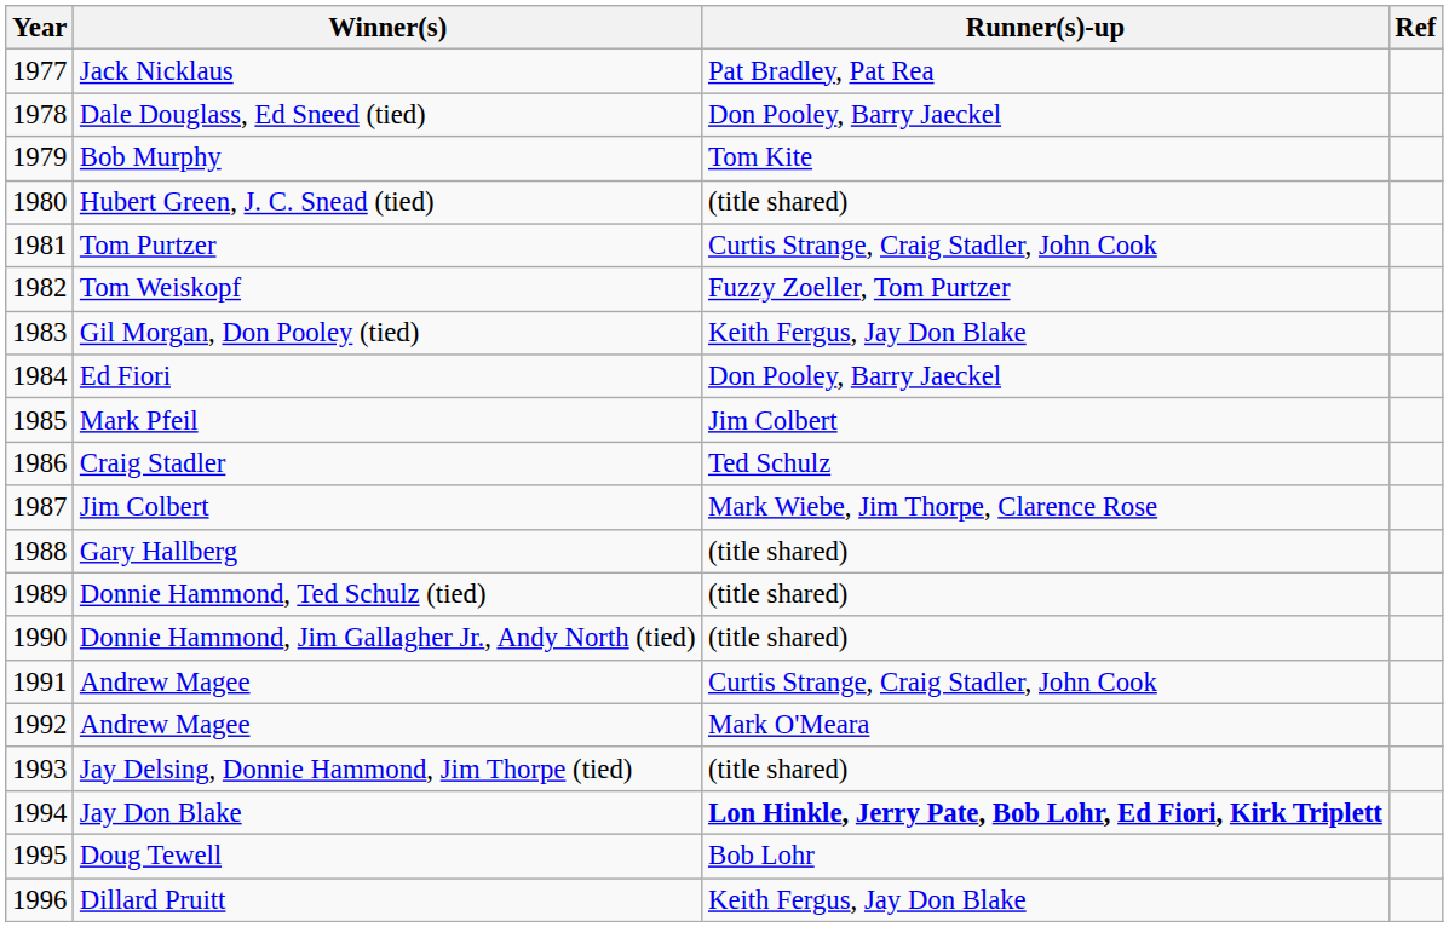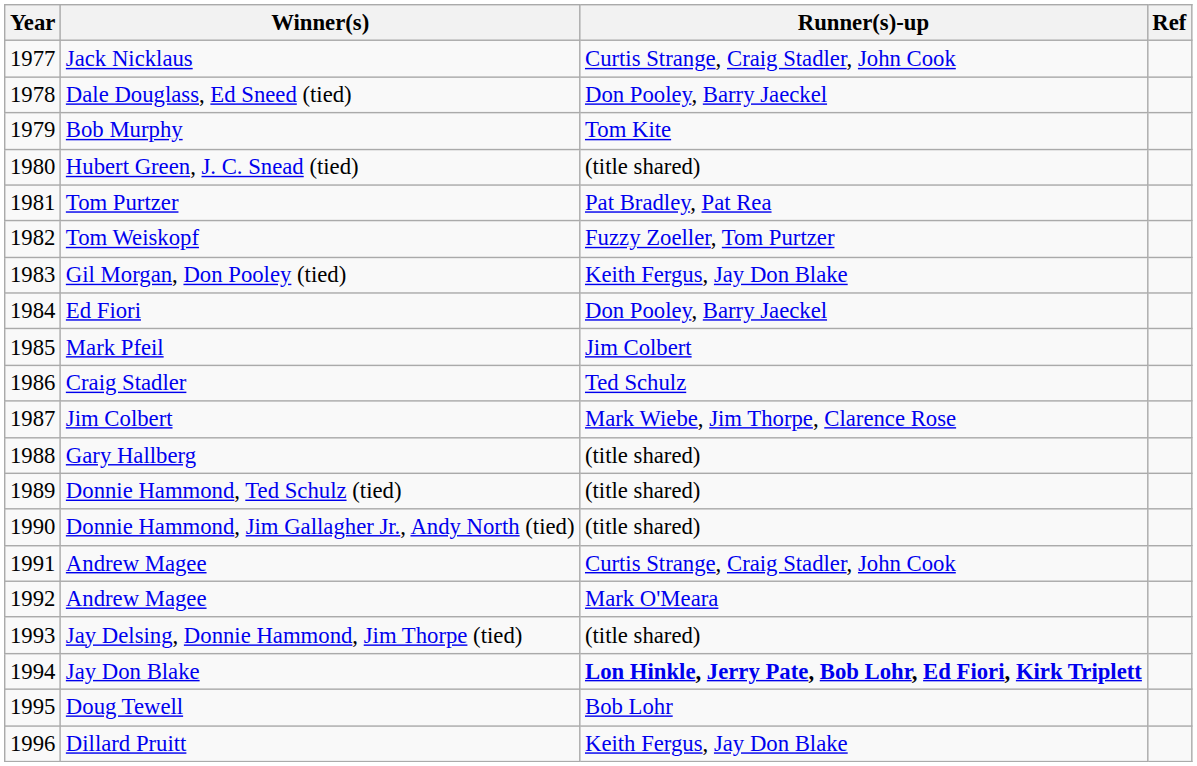 <table class=wikitable>
 <tr>
 <th>Year</th>
 <th>Winner(s)</th>
 <th>Runner(s)-up</th>
 <th>Ref</th>
 </tr>
 <tr>
 <td>1977</td>
 <td><a href='#'>Jack Nicklaus</a></td>
-<td><a href='#'>Pat Bradley</a>, <a href='#'>Pat Rea</a></td>
+<td><a href='#'>Curtis Strange</a>, <a href='#'>Craig Stadler</a>, <a href='#'>John Cook</a></td>
 <td></td>
 </tr>
 <tr>
 <td>1978</td>
 <td><a href='#'>Dale Douglass</a>, <a href='#'>Ed Sneed</a> (tied)</td>
 <td><a href='#'>Don Pooley</a>, <a href='#'>Barry Jaeckel</a></td>
 <td></td>
 </tr>
 <tr>
 <td>1979</td>
 <td><a href='#'>Bob Murphy</a></td>
 <td><a href='#'>Tom Kite</a></td>
 <td></td>
 </tr>
 <tr>
 <td>1980</td>
 <td><a href='#'>Hubert Green</a>, <a href='#'>J. C. Snead</a> (tied)</td>
 <td>(title shared)</td>
 <td></td>
 </tr>
 <tr>
 <td>1981</td>
 <td><a href='#'>Tom Purtzer</a></td>
-<td><a href='#'>Curtis Strange</a>, <a href='#'>Craig Stadler</a>, <a href='#'>John Cook</a></td>
+<td><a href='#'>Pat Bradley</a>, <a href='#'>Pat Rea</a></td>
 <td></td>
 </tr>
 <tr>
 <td>1982</td>
 <td><a href='#'>Tom Weiskopf</a></td>
 <td><a href='#'>Fuzzy Zoeller</a>, <a href='#'>Tom Purtzer</a></td>
 <td></td>
 </tr>
 <tr>
 <td>1983</td>
 <td><a href='#'>Gil Morgan</a>, <a href='#'>Don Pooley</a> (tied)</td>
 <td><a href='#'>Keith Fergus</a>, <a href='#'>Jay Don Blake</a></td>
 <td></td>
 </tr>
 <tr>
 <td>1984</td>
 <td><a href='#'>Ed Fiori</a></td>
 <td><a href='#'>Don Pooley</a>, <a href='#'>Barry Jaeckel</a></td>
 <td></td>
 </tr>
 <tr>
 <td>1985</td>
 <td><a href='#'>Mark Pfeil</a></td>
 <td><a href='#'>Jim Colbert</a></td>
 <td></td>
 </tr>
 <tr>
 <td>1986</td>
 <td><a href='#'>Craig Stadler</a></td>
 <td><a href='#'>Ted Schulz</a></td>
 <td></td>
 </tr>
 <tr>
 <td>1987</td>
 <td><a href='#'>Jim Colbert</a></td>
 <td><a href='#'>Mark Wiebe</a>, <a href='#'>Jim Thorpe</a>, <a href='#'>Clarence Rose</a></td>
 <td></td>
 </tr>
 <tr>
 <td>1988</td>
 <td><a href='#'>Gary Hallberg</a></td>
 <td>(title shared)</td>
 <td></td>
 </tr>
 <tr>
 <td>1989</td>
 <td><a href='#'>Donnie Hammond</a>, <a href='#'>Ted Schulz</a> (tied)</td>
 <td>(title shared)</td>
 <td></td>
 </tr>
 <tr>
 <td>1990</td>
 <td><a href='#'>Donnie Hammond</a>, <a href='#'>Jim Gallagher Jr.</a>, <a href='#'>Andy North</a> (tied)</td>
 <td>(title shared)</td>
 <td></td>
 </tr>
 <tr>
 <td>1991</td>
 <td><a href='#'>Andrew Magee</a></td>
 <td><a href='#'>Curtis Strange</a>, <a href='#'>Craig Stadler</a>, <a href='#'>John Cook</a></td>
 <td></td>
 </tr>
 <tr>
 <td>1992</td>
 <td><a href='#'>Andrew Magee</a></td>
 <td><a href='#'>Mark O'Meara</a></td>
 <td></td>
 </tr>
 <tr>
 <td>1993</td>
 <td><a href='#'>Jay Delsing</a>, <a href='#'>Donnie Hammond</a>, <a href='#'>Jim Thorpe</a> (tied)</td>
 <td>(title shared)</td>
 <td></td>
 </tr>
 <tr>
 <td>1994</td>
 <td><a href='#'>Jay Don Blake</a></td>
 <td><strong><a href='#'>Lon Hinkle</a>, <a href='#'>Jerry Pate</a>, <a href='#'>Bob Lohr</a>, <a href='#'>Ed Fiori</a>, <a href='#'>Kirk Triplett</a></strong></td>
 <td></td>
 </tr>
 <tr>
 <td>1995</td>
 <td><a href='#'>Doug Tewell</a></td>
 <td><a href='#'>Bob Lohr</a></td>
 <td></td>
 </tr>
 <tr>
 <td>1996</td>
 <td><a href='#'>Dillard Pruitt</a></td>
 <td><a href='#'>Keith Fergus</a>, <a href='#'>Jay Don Blake</a></td>
 <td></td>
 </tr>
 </table>
